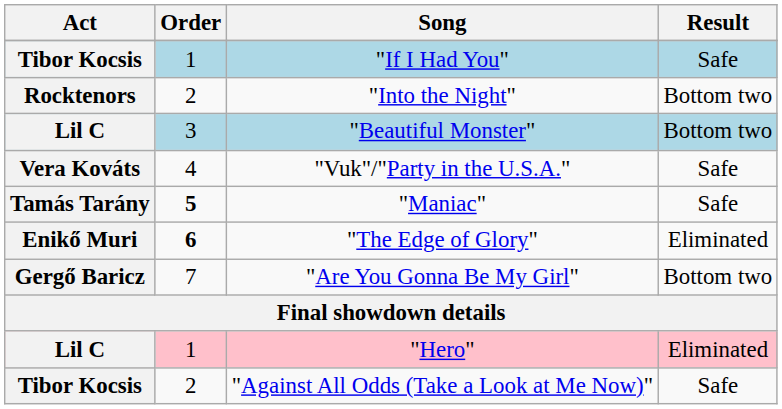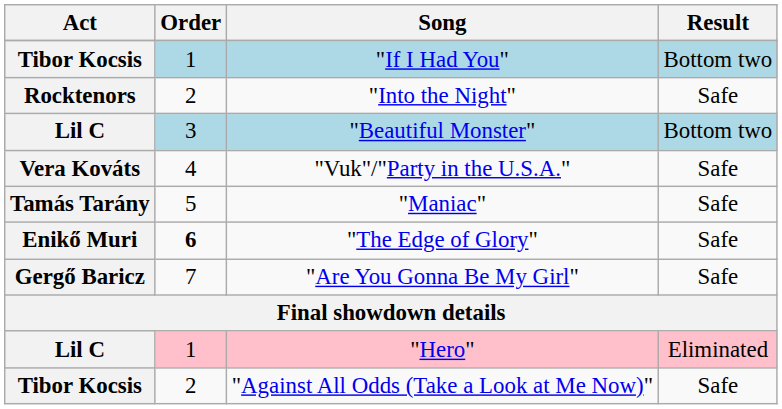 <table class="wikitable" style="text-align:center;">
 <tr>
 <th scope="col">Act</th>
 <th scope="col">Order</th>
 <th scope="col">Song</th>
 <th scope="col">Result</th>
 </tr>
 <tr>
 </tr>
 <tr bgcolor="lightblue">
 <th scope="row">Tibor Kocsis</th>
 <td>1</td>
 <td>"<a href='#'>If I Had You</a>"</td>
-<td>Safe</td>
+<td>Bottom two</td>
 </tr>
 <tr>
 <th scope="row">Rocktenors</th>
 <td>2</td>
 <td>"<a href='#'>Into the Night</a>"</td>
-<td>Bottom two</td>
+<td>Safe</td>
 </tr>
 <tr bgcolor="lightblue">
 <th scope="row">Lil C</th>
 <td>3</td>
 <td>"<a href='#'>Beautiful Monster</a>"</td>
 <td>Bottom two</td>
 </tr>
 <tr>
 <th scope="row">Vera Kováts</th>
 <td>4</td>
 <td>"Vuk"/"<a href='#'>Party in the U.S.A.</a>"</td>
 <td>Safe</td>
 </tr>
 <tr>
 <th scope="row">Tamás Tarány</th>
-<td><strong>5</strong></td>
+<td>5</td>
 <td>"<a href='#'>Maniac</a>"</td>
 <td>Safe</td>
 </tr>
 <tr>
 <th scope="row">Enikő Muri</th>
 <td><strong>6</strong></td>
 <td>"<a href='#'>The Edge of Glory</a>"</td>
-<td>Eliminated</td>
+<td>Safe</td>
 </tr>
 <tr>
 <th scope="row">Gergő Baricz</th>
 <td>7</td>
 <td>"<a href='#'>Are You Gonna Be My Girl</a>"</td>
-<td>Bottom two</td>
+<td>Safe</td>
 </tr>
 <tr>
 <th scope="col" colspan="6">Final showdown details</th>
 </tr>
 <tr bgcolor="pink">
 <th scope="row">Lil C</th>
 <td>1</td>
 <td>"<a href='#'>Hero</a>"</td>
 <td>Eliminated</td>
 </tr>
 <tr>
 <th scope="row">Tibor Kocsis</th>
 <td>2</td>
 <td>"<a href='#'>Against All Odds (Take a Look at Me Now)</a>"</td>
 <td>Safe</td>
 </tr>
 </table>
